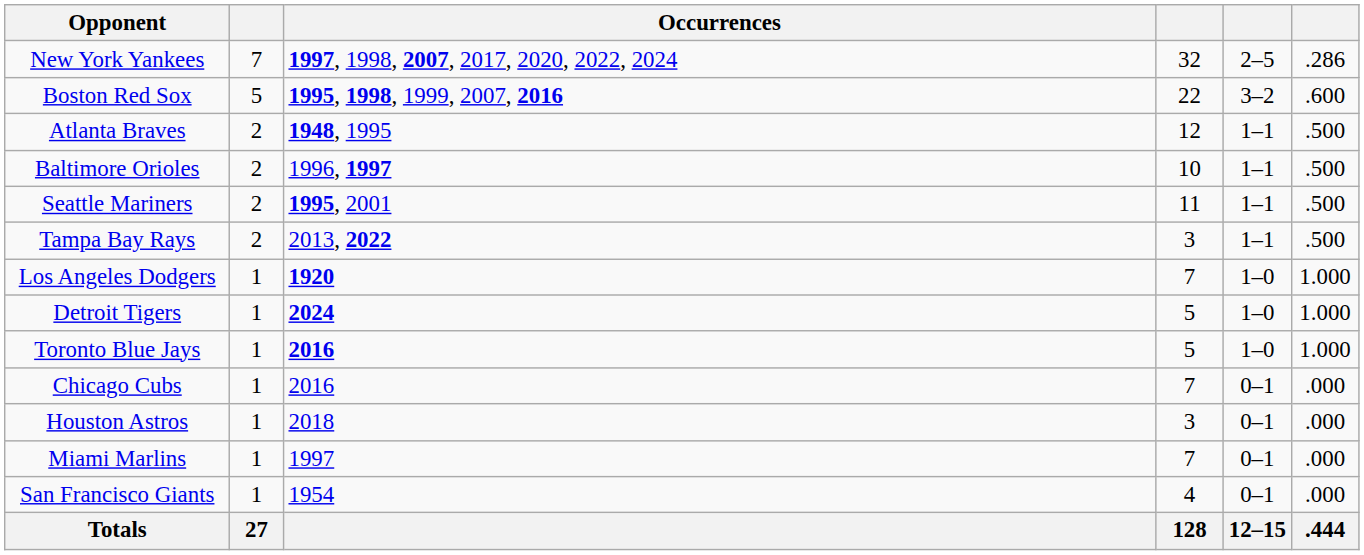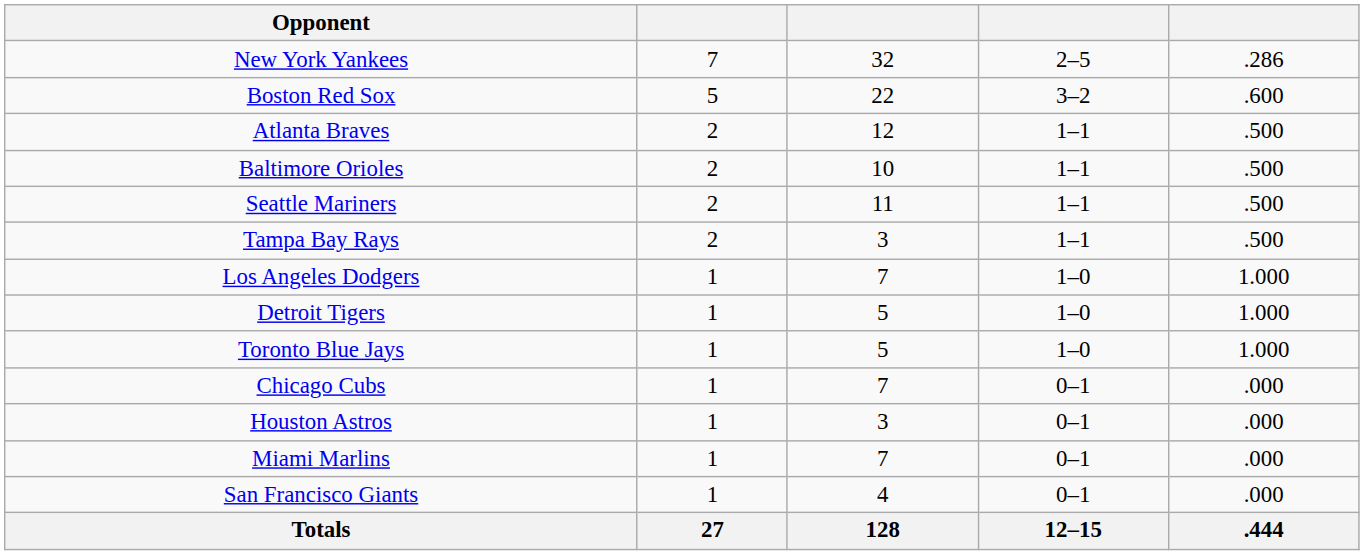 <table class="wikitable sortable" style="text-align: center; width: 75%;">
 <tr>
 <th width="150">Opponent</th>
 <th width="30"></th>
-<th>Occurrences</th>
 <th width="40"></th>
 <th width="40"></th>
 <th width="40"></th>
 </tr>
 <tr>
 <td><a href='#'>New York Yankees</a></td>
 <td>7</td>
-<td align=left><strong><a href='#'>1997</a></strong>, <a href='#'>1998</a>, <strong><a href='#'>2007</a></strong>, <a href='#'>2017</a>, <a href='#'>2020</a>, <a href='#'>2022</a>, <a href='#'>2024</a></td>
 <td>32</td>
 <td>2–5</td>
 <td>.286</td>
 </tr>
 <tr>
 <td><a href='#'>Boston Red Sox</a></td>
 <td>5</td>
-<td align=left><strong><a href='#'>1995</a></strong>, <strong><a href='#'>1998</a></strong>, <a href='#'>1999</a>, <a href='#'>2007</a>, <strong><a href='#'>2016</a></strong></td>
 <td>22</td>
 <td>3–2</td>
 <td>.600</td>
 </tr>
 <tr>
 <td><a href='#'>Atlanta Braves</a></td>
 <td>2</td>
-<td align=left><strong><a href='#'>1948</a></strong>, <a href='#'>1995</a></td>
 <td>12</td>
 <td>1–1</td>
 <td>.500</td>
 </tr>
 <tr>
 <td><a href='#'>Baltimore Orioles</a></td>
 <td>2</td>
-<td align=left><a href='#'>1996</a>, <strong><a href='#'>1997</a></strong></td>
 <td>10</td>
 <td>1–1</td>
 <td>.500</td>
 </tr>
 <tr>
 <td><a href='#'>Seattle Mariners</a></td>
 <td>2</td>
-<td align=left><strong><a href='#'>1995</a></strong>, <a href='#'>2001</a></td>
 <td>11</td>
 <td>1–1</td>
 <td>.500</td>
 </tr>
 <tr>
 <td><a href='#'>Tampa Bay Rays</a></td>
 <td>2</td>
-<td align=left><a href='#'>2013</a>, <strong><a href='#'>2022</a></strong></td>
 <td>3</td>
 <td>1–1</td>
 <td>.500</td>
 </tr>
 <tr>
 <td><a href='#'>Los Angeles Dodgers</a></td>
 <td>1</td>
-<td align=left><strong><a href='#'>1920</a></strong></td>
 <td>7</td>
 <td>1–0</td>
 <td>1.000</td>
 </tr>
 <tr>
 <td><a href='#'>Detroit Tigers</a></td>
 <td>1</td>
-<td align=left><strong><a href='#'>2024</a></strong></td>
 <td>5</td>
 <td>1–0</td>
 <td>1.000</td>
 </tr>
 <tr>
 <td><a href='#'>Toronto Blue Jays</a></td>
 <td>1</td>
-<td align=left><strong><a href='#'>2016</a></strong></td>
 <td>5</td>
 <td>1–0</td>
 <td>1.000</td>
 </tr>
 <tr>
 <td><a href='#'>Chicago Cubs</a></td>
 <td>1</td>
-<td align=left><a href='#'>2016</a></td>
 <td>7</td>
 <td>0–1</td>
 <td>.000</td>
 </tr>
 <tr>
 <td><a href='#'>Houston Astros</a></td>
 <td>1</td>
-<td align=left><a href='#'>2018</a></td>
 <td>3</td>
 <td>0–1</td>
 <td>.000</td>
 </tr>
 <tr>
 <td><a href='#'>Miami Marlins</a></td>
 <td>1</td>
-<td align=left><a href='#'>1997</a></td>
 <td>7</td>
 <td>0–1</td>
 <td>.000</td>
 </tr>
 <tr>
 <td><a href='#'>San Francisco Giants</a></td>
 <td>1</td>
-<td align=left><a href='#'>1954</a></td>
 <td>4</td>
 <td>0–1</td>
 <td>.000</td>
 </tr>
 <tr>
 <th width="150">Totals</th>
 <th width="30">27</th>
-<th></th>
 <th width="40">128</th>
 <th width="40">12–15</th>
 <th width="40">.444</th>
 </tr>
 </table>
